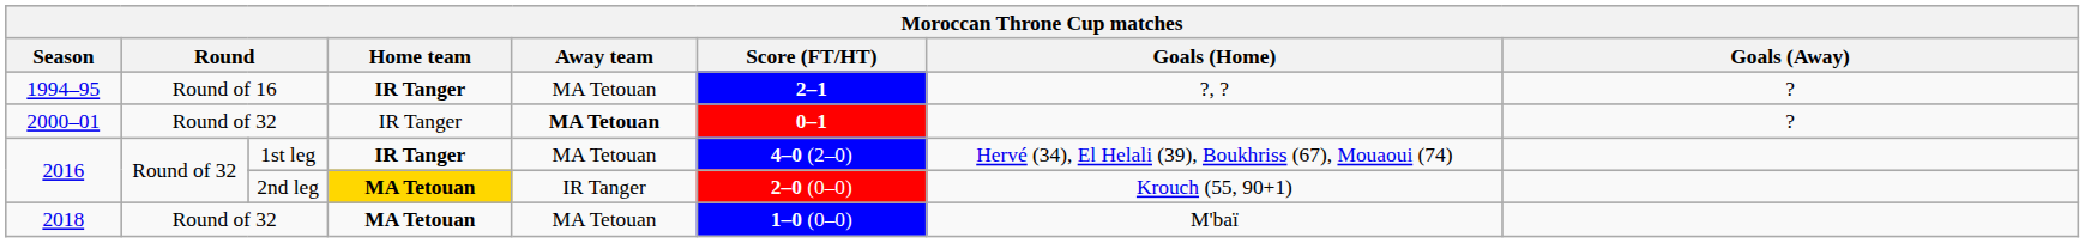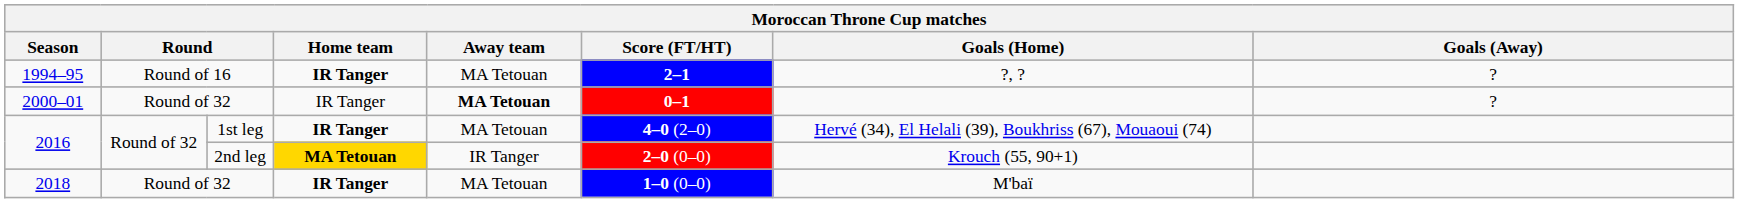 <table class="wikitable collapsible collapsed" style="text-align: center; width=25%; font-size: 11px">
 <tr>
 <th colspan="8"  style="text-align:center;">Moroccan Throne Cup matches</th>
 </tr>
 <tr>
 <th width="5%">Season</th>
 <th colspan="2" style="width:9%;">Round</th>
 <th width="8%">Home team</th>
 <th width="8%">Away team</th>
 <th style="width:10%;">Score (FT/HT)</th>
 <th style="width:25%;">Goals (Home)</th>
 <th style="width:25%;">Goals (Away)</th>
 </tr>
 <tr>
 <td><a href='#'>1994–95</a></td>
 <td colspan="2">Round of 16</td>
 <td><strong>IR Tanger</strong></td>
 <td>MA Tetouan</td>
 <td style="color:#ffffff; background:#0000ff;"><strong>2–1</strong></td>
 <td>?, ?</td>
 <td>?</td>
 </tr>
 <tr>
 <td><a href='#'>2000–01</a></td>
 <td colspan="2">Round of 32</td>
 <td>IR Tanger</td>
 <td><strong>MA Tetouan</strong></td>
 <td style="color:#ffffff; background:#ff0000;"><strong>0–1</strong></td>
 <td></td>
 <td>?</td>
 </tr>
 <tr>
 <td rowspan="2"><a href='#'>2016</a></td>
 <td rowspan="2">Round of 32</td>
 <td>1st leg</td>
 <td><strong>IR Tanger</strong></td>
 <td>MA Tetouan</td>
 <td style="color:#ffffff; background:#0000ff;"><strong>4–0</strong> (2–0)</td>
 <td><a href='#'>Hervé</a> (34), <a href='#'>El Helali</a> (39), <a href='#'>Boukhriss</a> (67), <a href='#'>Mouaoui</a> (74)</td>
 <td></td>
 </tr>
 <tr>
 <td>2nd leg</td>
 <td style="background: gold;"><strong>MA Tetouan</strong></td>
 <td>IR Tanger</td>
 <td style="color:#ffffff; background:#ff0000;"><strong>2–0</strong> (0–0)</td>
 <td><a href='#'>Krouch</a> (55, 90+1)</td>
 <td></td>
 </tr>
 <tr>
 <td><a href='#'>2018</a></td>
 <td colspan="2">Round of 32</td>
-<td><strong>MA Tetouan</strong></td>
+<td><strong>IR Tanger</strong></td>
 <td>MA Tetouan</td>
 <td style="color:#ffffff; background:#0000ff;"><strong>1–0</strong> (0–0)</td>
 <td>M'baï</td>
 <td></td>
 </tr>
 </table>
